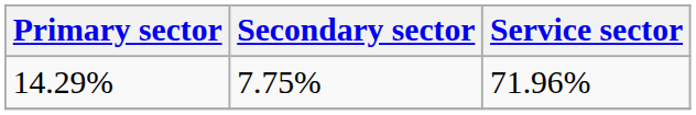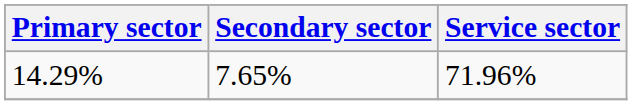 <table class="wikitable" border="1">
 <tr>
 <th><a href='#'>Primary sector</a></th>
 <th><a href='#'>Secondary sector</a></th>
 <th><a href='#'>Service sector</a></th>
 </tr>
 <tr>
 <td>14.29%</td>
-<td>7.75%</td>
+<td>7.65%</td>
 <td>71.96%</td>
 </tr>
 <tr>
 </tr>
 </table>
